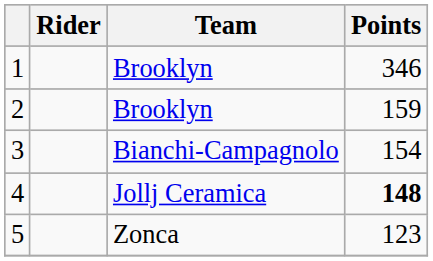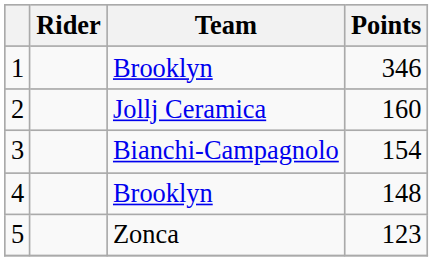 <table class="wikitable">
 <tr>
 <th></th>
 <th>Rider</th>
 <th>Team</th>
 <th>Points</th>
 </tr>
 <tr>
 <td>1</td>
 <td> </td>
 <td><a href='#'>Brooklyn</a></td>
 <td align=right>346</td>
 </tr>
 <tr>
 <td>2</td>
 <td> </td>
-<td><a href='#'>Brooklyn</a></td>
-<td align=right>159</td>
+<td><a href='#'>Jollj Ceramica</a></td>
+<td align=right>160</td>
 </tr>
 <tr>
 <td>3</td>
 <td></td>
 <td><a href='#'>Bianchi-Campagnolo</a></td>
 <td align=right>154</td>
 </tr>
 <tr>
 <td>4</td>
 <td></td>
-<td><a href='#'>Jollj Ceramica</a></td>
-<td align=right><strong>148</strong></td>
+<td><a href='#'>Brooklyn</a></td>
+<td align=right>148</td>
 </tr>
 <tr>
 <td>5</td>
 <td></td>
 <td>Zonca</td>
 <td align=right>123</td>
 </tr>
 <tr>
 </tr>
 </table>
